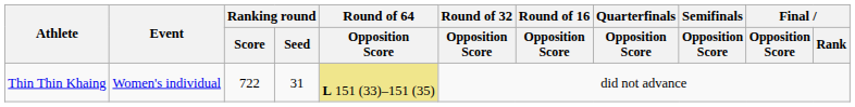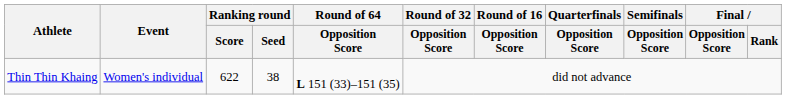 <table class="wikitable" style="font-size:90%">
 <tr>
 <th rowspan="2">Athlete</th>
 <th rowspan="2">Event</th>
 <th colspan="2">Ranking round</th>
 <th>Round of 64</th>
 <th>Round of 32</th>
 <th>Round of 16</th>
 <th>Quarterfinals</th>
 <th>Semifinals</th>
 <th colspan="2">Final / </th>
 </tr>
 <tr style="font-size:95%">
 <th>Score</th>
 <th>Seed</th>
 <th>Opposition<br>Score</th>
 <th>Opposition<br>Score</th>
 <th>Opposition<br>Score</th>
 <th>Opposition<br>Score</th>
 <th>Opposition<br>Score</th>
 <th>Opposition<br>Score</th>
 <th>Rank</th>
 </tr>
 <tr align=center>
 <td align=left><a href='#'>Thin Thin Khaing</a></td>
 <td align=left rowspan=3><a href='#'>Women's individual</a></td>
-<td>722</td>
-<td>31</td>
-<td style="background: khaki;"><br><strong>L</strong> 151 (33)–151 (35)</td>
+<td>622</td>
+<td>38</td>
+<td><br><strong>L</strong> 151 (33)–151 (35)</td>
 <td colspan=6>did not advance</td>
 </tr>
 </table>
